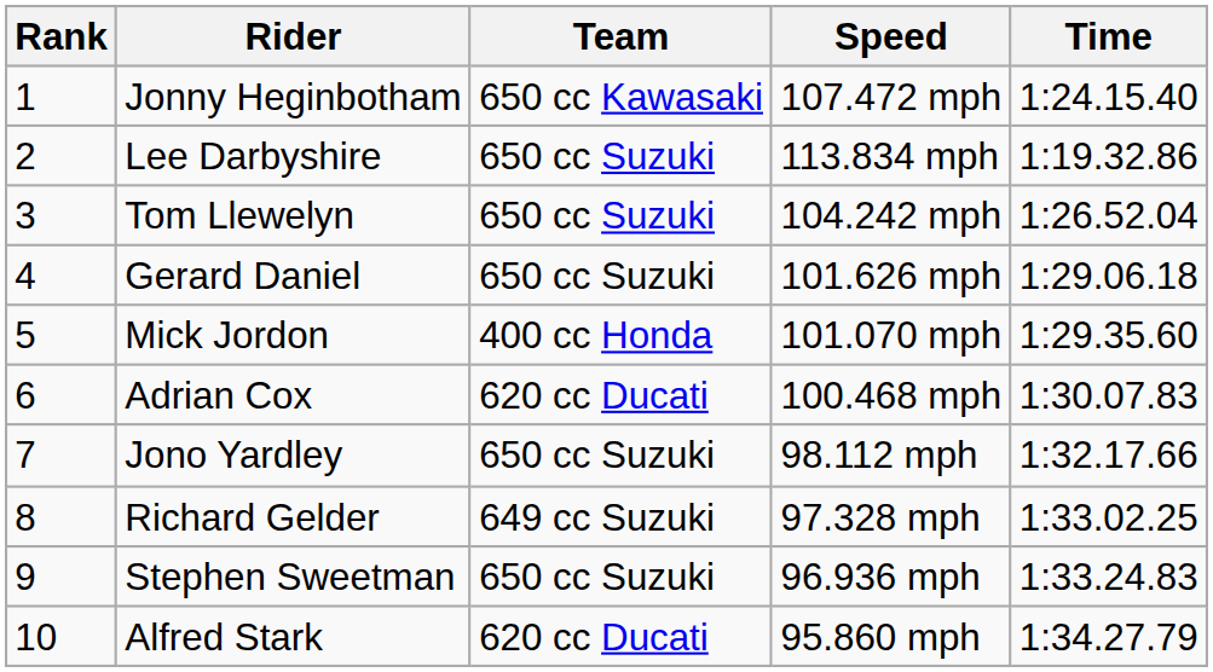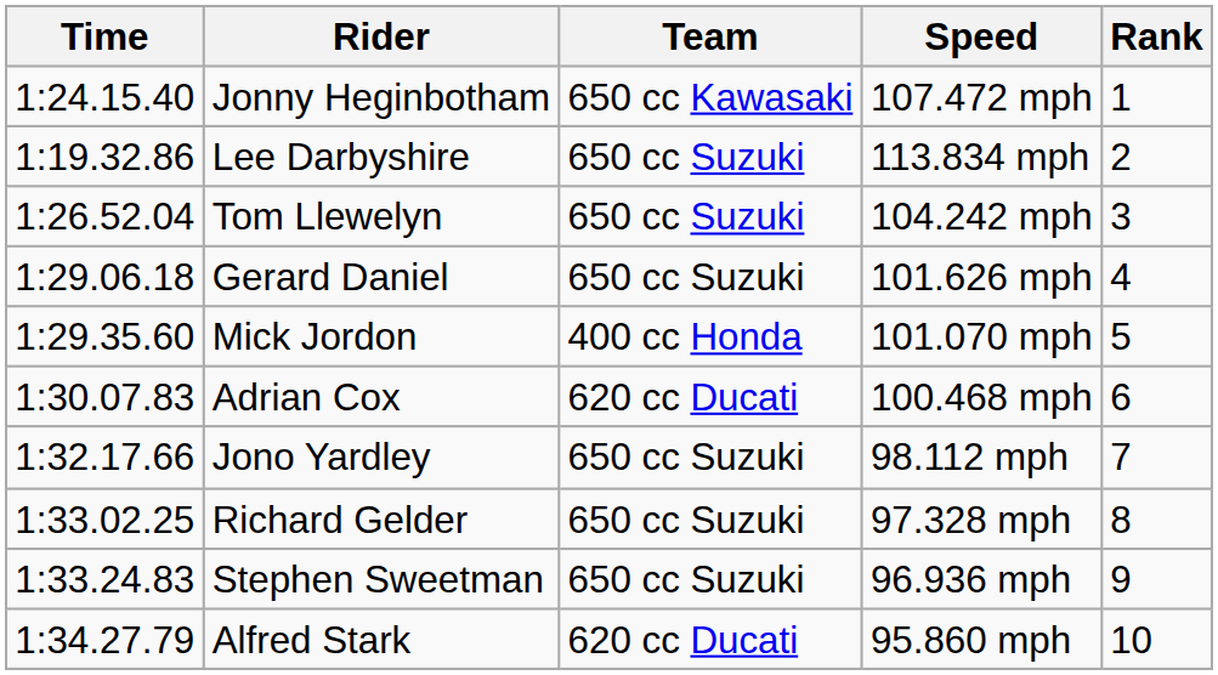 <table class="wikitable" style="font-size: 95%;">
 <tr style="background:#efefef;">
-<th>Rank</th>
+<th>Time</th>
 <th>Rider</th>
 <th>Team</th>
 <th>Speed</th>
-<th>Time</th>
+<th>Rank</th>
 </tr>
 <tr>
-<td>1</td>
+<td>1:24.15.40</td>
 <td> Jonny Heginbotham</td>
 <td>650 cc <a href='#'>Kawasaki</a></td>
 <td>107.472 mph</td>
-<td>1:24.15.40</td>
+<td>1</td>
 </tr>
 <tr>
-<td>2</td>
+<td>1:19.32.86</td>
 <td>  Lee Darbyshire</td>
 <td>650 cc <a href='#'>Suzuki</a></td>
 <td>113.834 mph</td>
-<td>1:19.32.86</td>
+<td>2</td>
 </tr>
 <tr>
-<td>3</td>
+<td>1:26.52.04</td>
 <td> Tom Llewelyn</td>
 <td>650 cc <a href='#'>Suzuki</a></td>
 <td>104.242 mph</td>
-<td>1:26.52.04</td>
+<td>3</td>
 </tr>
 <tr>
-<td>4</td>
+<td>1:29.06.18</td>
 <td>  Gerard Daniel</td>
 <td>650 cc Suzuki</td>
 <td>101.626 mph</td>
-<td>1:29.06.18</td>
+<td>4</td>
 </tr>
 <tr>
-<td>5</td>
+<td>1:29.35.60</td>
 <td> Mick Jordon</td>
 <td>400 cc <a href='#'>Honda</a></td>
 <td>101.070 mph</td>
-<td>1:29.35.60</td>
+<td>5</td>
 </tr>
 <tr>
-<td>6</td>
+<td>1:30.07.83</td>
 <td> Adrian Cox</td>
 <td>620 cc <a href='#'>Ducati</a></td>
 <td>100.468 mph</td>
-<td>1:30.07.83</td>
+<td>6</td>
 </tr>
 <tr>
-<td>7</td>
+<td>1:32.17.66</td>
 <td> Jono Yardley</td>
 <td>650 cc Suzuki</td>
 <td>98.112 mph</td>
-<td>1:32.17.66</td>
+<td>7</td>
 </tr>
 <tr>
+<td>1:33.02.25</td>
+<td> Richard Gelder</td>
+<td>650 cc Suzuki</td>
+<td>97.328 mph</td>
 <td>8</td>
-<td> Richard Gelder</td>
-<td>649 cc Suzuki</td>
-<td>97.328 mph</td>
-<td>1:33.02.25</td>
 </tr>
 <tr>
-<td>9</td>
+<td>1:33.24.83</td>
 <td> Stephen Sweetman</td>
 <td>650 cc Suzuki</td>
 <td>96.936 mph</td>
-<td>1:33.24.83</td>
+<td>9</td>
 </tr>
 <tr>
-<td>10</td>
+<td>1:34.27.79</td>
 <td> Alfred Stark</td>
 <td>620 cc <a href='#'>Ducati</a></td>
 <td>95.860 mph</td>
-<td>1:34.27.79</td>
+<td>10</td>
 </tr>
 </table>
